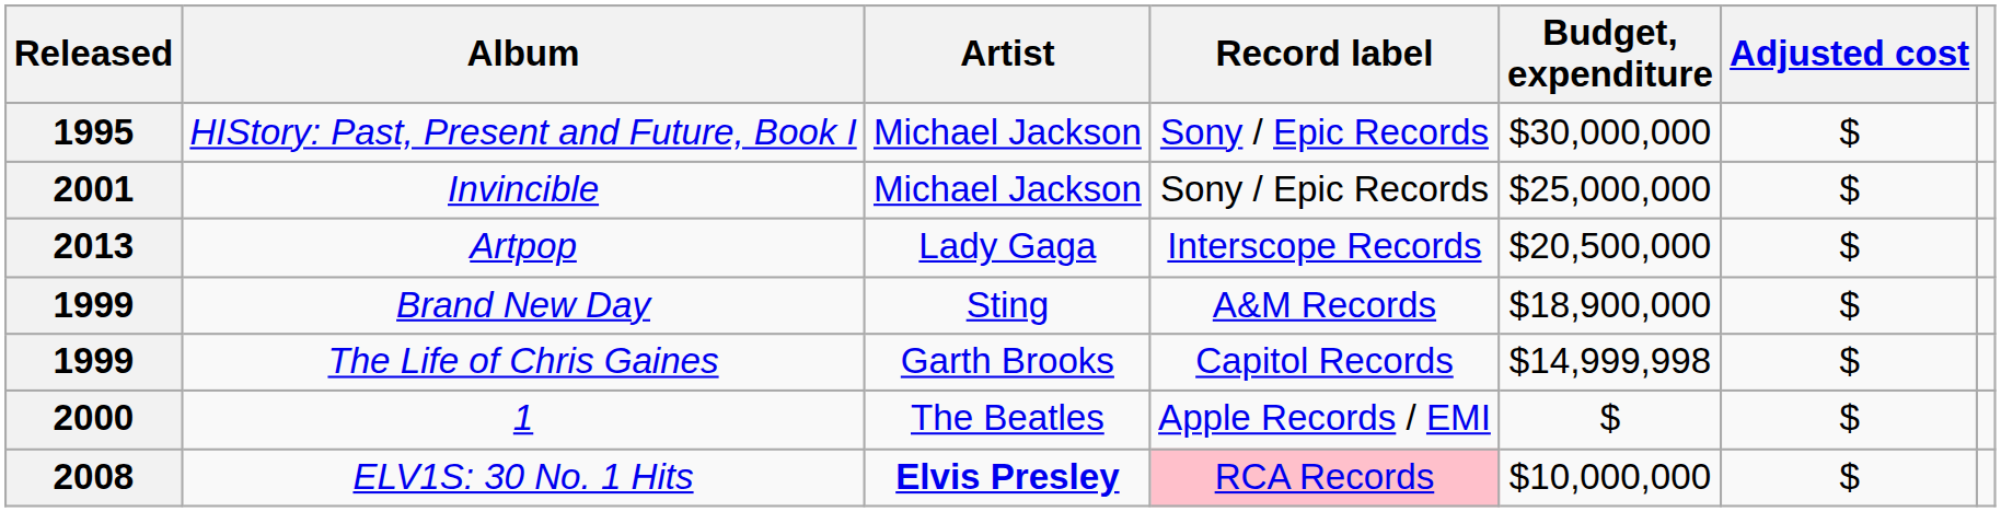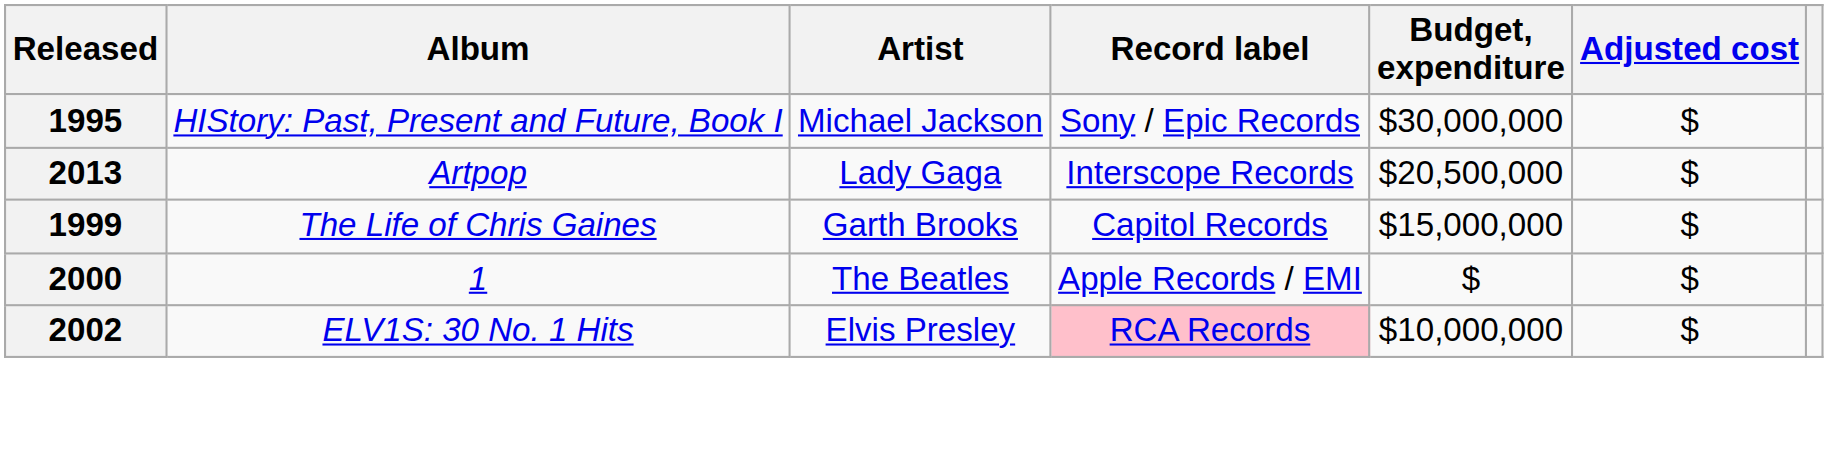 <table class="wikitable sortable plainrowheaders" style="text-align:center;">
 <tr>
 <th class="unsortable">Released</th>
 <th>Album</th>
 <th>Artist</th>
 <th>Record label</th>
 <th>Budget,<br>expenditure</th>
 <th><a href='#'>Adjusted cost</a> <br></th>
 <th class="unsortable"></th>
 </tr>
 <tr>
 <th>1995</th>
 <td><em><a href='#'>HIStory: Past, Present and Future, Book I</a></em></td>
 <td><a href='#'>Michael Jackson</a></td>
 <td><a href='#'>Sony</a> / <a href='#'>Epic Records</a></td>
 <td>$30,000,000</td>
 <td>$</td>
 <td></td>
 </tr>
 <tr>
-<th>2001</th>
-<td><a href='#'><em>Invincible</em></a></td>
-<td><a href='#'>Michael Jackson</a></td>
-<td>Sony / Epic Records</td>
-<td>$25,000,000</td>
-<td>$</td>
-<td></td>
-</tr>
-<tr>
 <th>2013</th>
 <td><em><a href='#'>Artpop</a></em></td>
 <td><a href='#'>Lady Gaga</a></td>
 <td><a href='#'>Interscope Records</a></td>
 <td>$20,500,000</td>
 <td>$</td>
 <td></td>
 </tr>
 <tr>
 <th>1999</th>
-<td><em><a href='#'>Brand New Day</a></em></td>
-<td><a href='#'>Sting</a></td>
-<td><a href='#'>A&M Records</a></td>
-<td>$18,900,000</td>
-<td>$</td>
-<td></td>
-</tr>
-<tr>
-<th>1999</th>
 <td><em><a href='#'>The Life of Chris Gaines</a></em></td>
 <td><a href='#'>Garth Brooks</a></td>
 <td><a href='#'>Capitol Records</a></td>
-<td>$14,999,998</td>
+<td>$15,000,000</td>
 <td>$</td>
 <td></td>
 </tr>
 <tr>
 <th>2000</th>
 <td><em><a href='#'>1</a></em></td>
 <td><a href='#'>The Beatles</a></td>
 <td><a href='#'>Apple Records</a> / <a href='#'>EMI</a></td>
 <td>$</td>
 <td>$</td>
 <td></td>
 </tr>
 <tr>
-<th>2008</th>
+<th>2002</th>
 <td><em><a href='#'>ELV1S: 30 No. 1 Hits</a></em></td>
-<td><strong><a href='#'>Elvis Presley</a></strong></td>
+<td><a href='#'>Elvis Presley</a></td>
 <td style="background: pink;"><a href='#'>RCA Records</a></td>
 <td>$10,000,000</td>
 <td>$</td>
 <td></td>
 </tr>
 </table>
